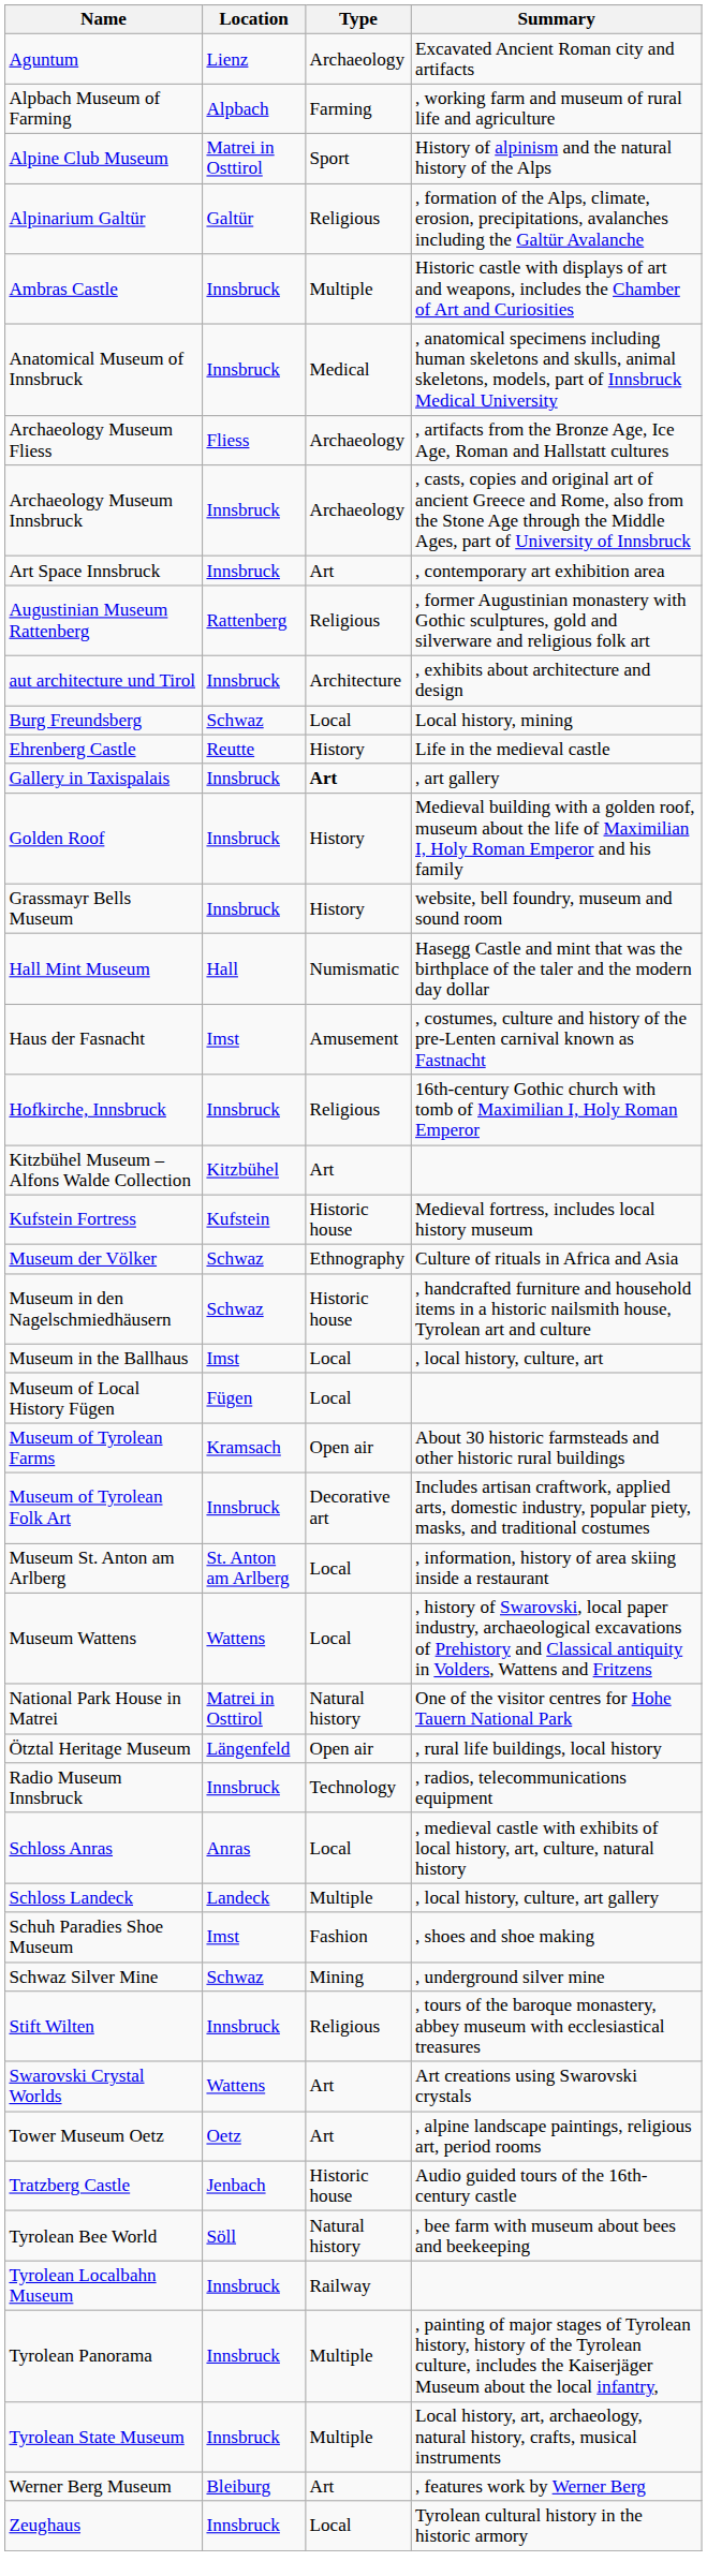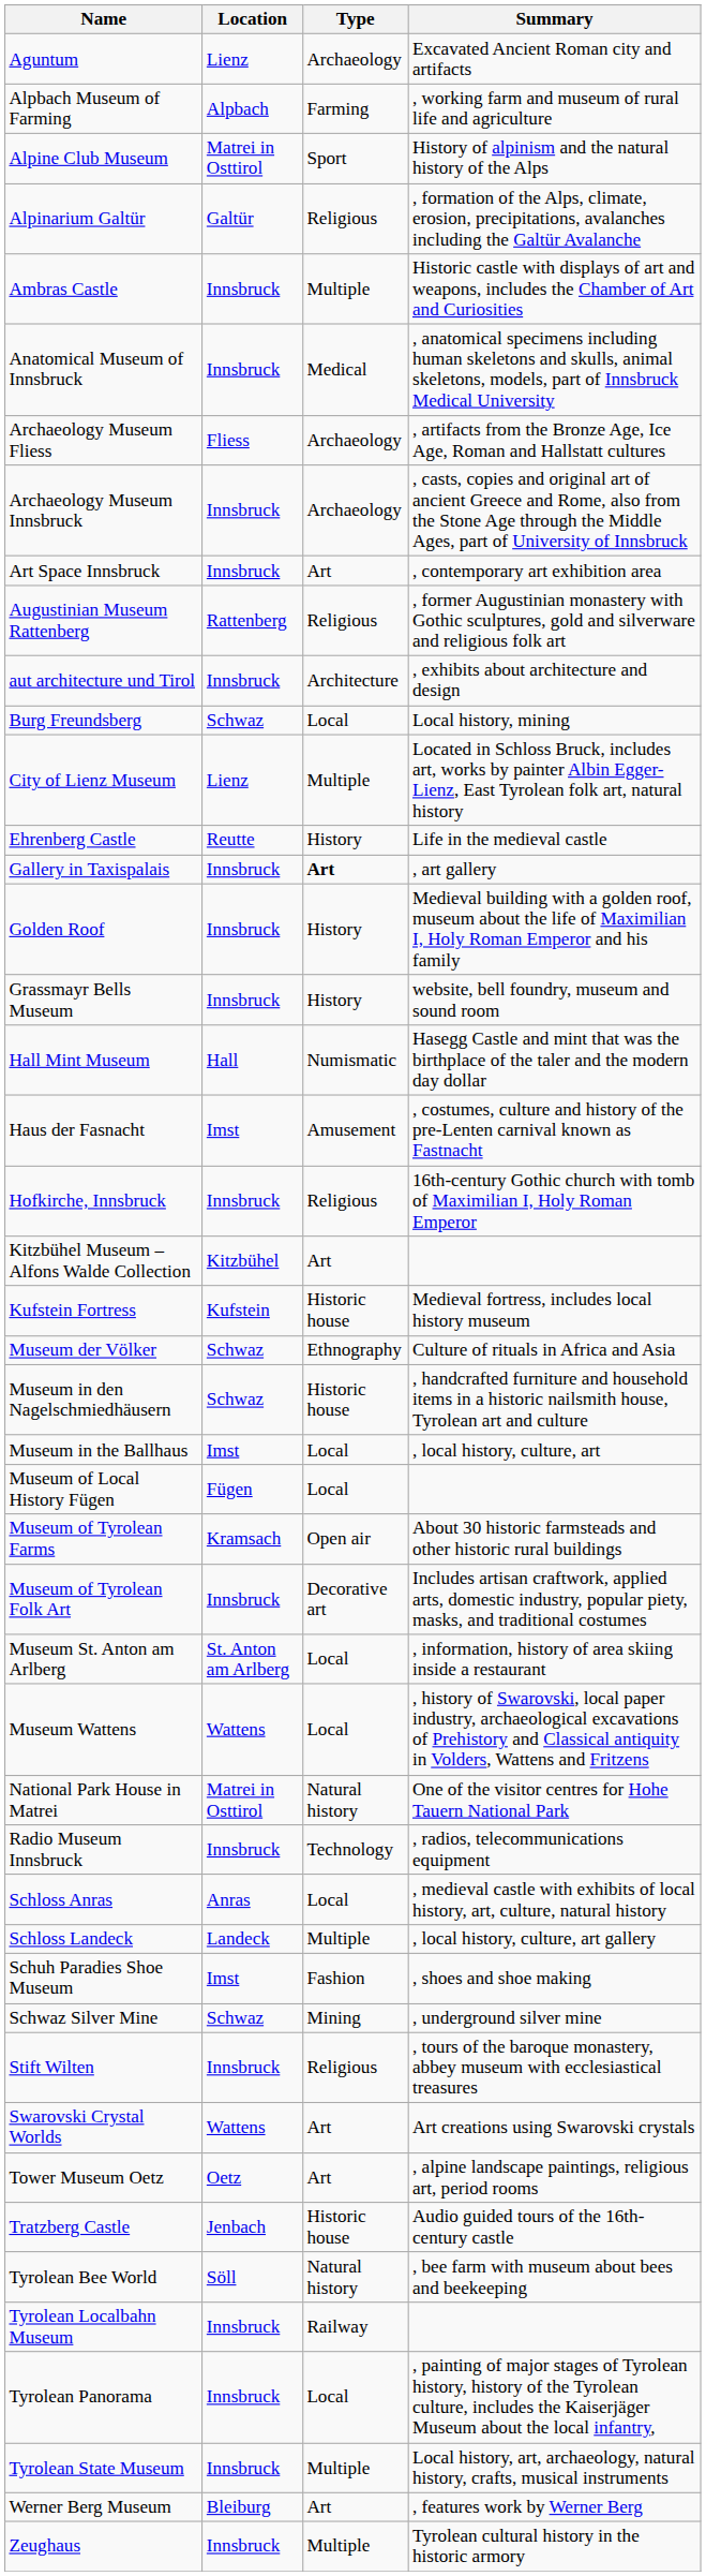 <table class="wikitable sortable">
 <tr>
 <th>Name</th>
 <th>Location</th>
 <th>Type</th>
 <th>Summary</th>
 </tr>
 <tr>
 <td><a href='#'>Aguntum</a></td>
 <td><a href='#'>Lienz</a></td>
 <td>Archaeology</td>
 <td>Excavated Ancient Roman city and artifacts</td>
 </tr>
 <tr>
 <td>Alpbach Museum of Farming</td>
 <td><a href='#'>Alpbach</a></td>
 <td>Farming</td>
 <td>, working farm and museum of rural life and agriculture</td>
 </tr>
 <tr>
 <td><a href='#'>Alpine Club Museum</a></td>
 <td><a href='#'>Matrei in Osttirol</a></td>
 <td>Sport</td>
 <td>History of <a href='#'>alpinism</a> and the natural history of the Alps</td>
 </tr>
 <tr>
 <td><a href='#'>Alpinarium Galtür</a></td>
 <td><a href='#'>Galtür</a></td>
 <td>Religious</td>
 <td>, formation of the Alps, climate, erosion, precipitations, avalanches including the <a href='#'>Galtür Avalanche</a></td>
 </tr>
 <tr>
 <td><a href='#'>Ambras Castle</a></td>
 <td><a href='#'>Innsbruck</a></td>
 <td>Multiple</td>
 <td>Historic castle with displays of art and weapons, includes the <a href='#'>Chamber of Art and Curiosities</a></td>
 </tr>
 <tr>
 <td>Anatomical Museum of Innsbruck</td>
 <td><a href='#'>Innsbruck</a></td>
 <td>Medical</td>
 <td>, anatomical specimens including human skeletons and skulls, animal skeletons, models, part of <a href='#'>Innsbruck Medical University</a></td>
 </tr>
 <tr>
 <td>Archaeology Museum Fliess</td>
 <td><a href='#'>Fliess</a></td>
 <td>Archaeology</td>
 <td>, artifacts from the Bronze Age, Ice Age, Roman and Hallstatt cultures</td>
 </tr>
 <tr>
 <td>Archaeology Museum Innsbruck</td>
 <td><a href='#'>Innsbruck</a></td>
 <td>Archaeology</td>
 <td>, casts, copies and original art of ancient Greece and Rome, also from the Stone Age through the Middle Ages, part of <a href='#'>University of Innsbruck</a></td>
 </tr>
 <tr>
 <td>Art Space Innsbruck</td>
 <td><a href='#'>Innsbruck</a></td>
 <td>Art</td>
 <td>, contemporary art exhibition area</td>
 </tr>
 <tr>
 <td><a href='#'>Augustinian Museum Rattenberg</a></td>
 <td><a href='#'>Rattenberg</a></td>
 <td>Religious</td>
 <td>, former Augustinian monastery with Gothic sculptures, gold and silverware and religious folk art</td>
 </tr>
 <tr>
 <td><a href='#'>aut architecture und Tirol</a></td>
 <td><a href='#'>Innsbruck</a></td>
 <td>Architecture</td>
 <td>, exhibits about architecture and design</td>
 </tr>
 <tr>
 <td><a href='#'>Burg Freundsberg</a></td>
 <td><a href='#'>Schwaz</a></td>
 <td>Local</td>
 <td>Local history, mining</td>
+</tr>
+<tr>
+<td><a href='#'>City of Lienz Museum</a></td>
+<td><a href='#'>Lienz</a></td>
+<td>Multiple</td>
+<td>Located in Schloss Bruck, includes art, works by painter <a href='#'>Albin Egger-Lienz</a>, East Tyrolean folk art, natural history</td>
 </tr>
 <tr>
 <td><a href='#'>Ehrenberg Castle</a></td>
 <td><a href='#'>Reutte</a></td>
 <td>History</td>
 <td>Life in the medieval castle</td>
 </tr>
 <tr>
 <td><a href='#'>Gallery in Taxispalais</a></td>
 <td><a href='#'>Innsbruck</a></td>
 <td><strong>Art</strong></td>
 <td>, art gallery</td>
 </tr>
 <tr>
 <td><a href='#'>Golden Roof</a></td>
 <td><a href='#'>Innsbruck</a></td>
 <td>History</td>
 <td>Medieval building with a golden roof, museum about the life of <a href='#'>Maximilian I, Holy Roman Emperor</a> and his family</td>
 </tr>
 <tr>
 <td>Grassmayr Bells Museum</td>
 <td><a href='#'>Innsbruck</a></td>
 <td>History</td>
 <td>website, bell foundry, museum and sound room</td>
 </tr>
 <tr>
 <td><a href='#'>Hall Mint Museum</a></td>
 <td><a href='#'>Hall</a></td>
 <td>Numismatic</td>
 <td>Hasegg Castle and mint that was the birthplace of the taler and the modern day dollar</td>
 </tr>
 <tr>
 <td>Haus der Fasnacht</td>
 <td><a href='#'>Imst</a></td>
 <td>Amusement</td>
 <td>, costumes, culture and history of the pre-Lenten carnival known as <a href='#'>Fastnacht</a></td>
 </tr>
 <tr>
 <td><a href='#'>Hofkirche, Innsbruck</a></td>
 <td><a href='#'>Innsbruck</a></td>
 <td>Religious</td>
 <td>16th-century Gothic church with tomb of <a href='#'>Maximilian I, Holy Roman Emperor</a></td>
 </tr>
 <tr>
 <td>Kitzbühel Museum – Alfons Walde Collection</td>
 <td><a href='#'>Kitzbühel</a></td>
 <td>Art</td>
 <td></td>
 </tr>
 <tr>
 <td><a href='#'>Kufstein Fortress</a></td>
 <td><a href='#'>Kufstein</a></td>
 <td>Historic house</td>
 <td>Medieval fortress, includes local history museum</td>
 </tr>
 <tr>
 <td><a href='#'>Museum der Völker</a></td>
 <td><a href='#'>Schwaz</a></td>
 <td>Ethnography</td>
 <td>Culture of rituals in Africa and Asia</td>
 </tr>
 <tr>
 <td>Museum in den Nagelschmiedhäusern</td>
 <td><a href='#'>Schwaz</a></td>
 <td>Historic house</td>
 <td>, handcrafted furniture and household items in a historic nailsmith house, Tyrolean art and culture</td>
 </tr>
 <tr>
 <td>Museum in the Ballhaus</td>
 <td><a href='#'>Imst</a></td>
 <td>Local</td>
 <td>, local history, culture, art</td>
 </tr>
 <tr>
 <td>Museum of Local History Fügen</td>
 <td><a href='#'>Fügen</a></td>
 <td>Local</td>
 <td></td>
 </tr>
 <tr>
 <td><a href='#'>Museum of Tyrolean Farms</a></td>
 <td><a href='#'>Kramsach</a></td>
 <td>Open air</td>
 <td>About 30 historic farmsteads and other historic rural buildings</td>
 </tr>
 <tr>
 <td><a href='#'>Museum of Tyrolean Folk Art</a></td>
 <td><a href='#'>Innsbruck</a></td>
 <td>Decorative art</td>
 <td>Includes artisan craftwork, applied arts, domestic industry, popular piety, masks, and traditional costumes</td>
 </tr>
 <tr>
 <td>Museum St. Anton am Arlberg</td>
 <td><a href='#'>St. Anton am Arlberg</a></td>
 <td>Local</td>
 <td>, information, history of area skiing inside a restaurant</td>
 </tr>
 <tr>
 <td>Museum Wattens</td>
 <td><a href='#'>Wattens</a></td>
 <td>Local</td>
 <td>, history of <a href='#'>Swarovski</a>, local paper industry, archaeological excavations of <a href='#'>Prehistory</a> and <a href='#'>Classical antiquity</a> in <a href='#'>Volders</a>, Wattens and <a href='#'>Fritzens</a></td>
 </tr>
 <tr>
 <td>National Park House in Matrei</td>
 <td><a href='#'>Matrei in Osttirol</a></td>
 <td>Natural history</td>
 <td>One of the visitor centres for <a href='#'>Hohe Tauern National Park</a></td>
 </tr>
 <tr>
-<td>Ötztal Heritage Museum</td>
-<td><a href='#'>Längenfeld</a></td>
-<td>Open air</td>
-<td>, rural life buildings, local history</td>
-</tr>
-<tr>
 <td>Radio Museum Innsbruck</td>
 <td><a href='#'>Innsbruck</a></td>
 <td>Technology</td>
 <td>, radios, telecommunications equipment</td>
 </tr>
 <tr>
 <td><a href='#'>Schloss Anras</a></td>
 <td><a href='#'>Anras</a></td>
 <td>Local</td>
 <td>, medieval castle with exhibits of local history, art, culture, natural history</td>
 </tr>
 <tr>
 <td><a href='#'>Schloss Landeck</a></td>
 <td><a href='#'>Landeck</a></td>
 <td>Multiple</td>
 <td>, local history, culture, art gallery</td>
 </tr>
 <tr>
 <td>Schuh Paradies Shoe Museum</td>
 <td><a href='#'>Imst</a></td>
 <td>Fashion</td>
 <td>, shoes and shoe making</td>
 </tr>
 <tr>
 <td>Schwaz Silver Mine</td>
 <td><a href='#'>Schwaz</a></td>
 <td>Mining</td>
 <td>, underground silver mine</td>
 </tr>
 <tr>
 <td><a href='#'>Stift Wilten</a></td>
 <td><a href='#'>Innsbruck</a></td>
 <td>Religious</td>
 <td>, tours of the baroque monastery, abbey museum with ecclesiastical treasures</td>
 </tr>
 <tr>
 <td><a href='#'>Swarovski Crystal Worlds</a></td>
 <td><a href='#'>Wattens</a></td>
 <td>Art</td>
 <td>Art creations using Swarovski crystals</td>
 </tr>
 <tr>
 <td>Tower Museum Oetz</td>
 <td><a href='#'>Oetz</a></td>
 <td>Art</td>
 <td>, alpine landscape paintings, religious art, period rooms</td>
 </tr>
 <tr>
 <td><a href='#'>Tratzberg Castle</a></td>
 <td><a href='#'>Jenbach</a></td>
 <td>Historic house</td>
 <td>Audio guided tours of the 16th-century castle</td>
 </tr>
 <tr>
 <td>Tyrolean Bee World</td>
 <td><a href='#'>Söll</a></td>
 <td>Natural history</td>
 <td>, bee farm with museum about bees and beekeeping</td>
 </tr>
 <tr>
 <td><a href='#'>Tyrolean Localbahn Museum</a></td>
 <td><a href='#'>Innsbruck</a></td>
 <td>Railway</td>
 <td></td>
 </tr>
 <tr>
 <td>Tyrolean Panorama</td>
 <td><a href='#'>Innsbruck</a></td>
-<td>Multiple</td>
+<td>Local</td>
 <td>, painting of major stages of Tyrolean history, history of the Tyrolean culture, includes the Kaiserjäger Museum about the local <a href='#'>infantry</a>, </td>
 </tr>
 <tr>
 <td><a href='#'>Tyrolean State Museum</a></td>
 <td><a href='#'>Innsbruck</a></td>
 <td>Multiple</td>
 <td>Local history, art, archaeology, natural history, crafts, musical instruments</td>
 </tr>
 <tr>
 <td>Werner Berg Museum</td>
 <td><a href='#'>Bleiburg</a></td>
 <td>Art</td>
 <td>, features work by <a href='#'>Werner Berg</a></td>
 </tr>
 <tr>
 <td><a href='#'>Zeughaus</a></td>
 <td><a href='#'>Innsbruck</a></td>
-<td>Local</td>
+<td>Multiple</td>
 <td>Tyrolean cultural history in the historic armory</td>
 </tr>
 <tr>
 </tr>
 </table>
